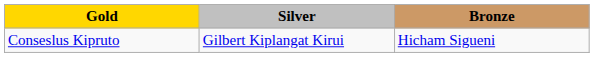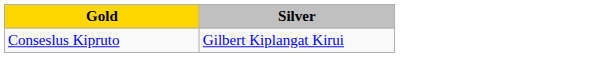 <table class="wikitable" style="text-align:left">
 <tr align="center">
 <td width=200 bgcolor=gold><strong>Gold</strong></td>
 <td width=200 bgcolor=silver><strong>Silver</strong></td>
-<td width=200 bgcolor=CC9966><strong>Bronze</strong></td>
 </tr>
 <tr>
 <td><a href='#'>Conseslus Kipruto</a><br><em></em></td>
 <td><a href='#'>Gilbert Kiplangat Kirui</a><br><em></em></td>
-<td><a href='#'>Hicham Sigueni</a><br><em></em></td>
 </tr>
 </table>
